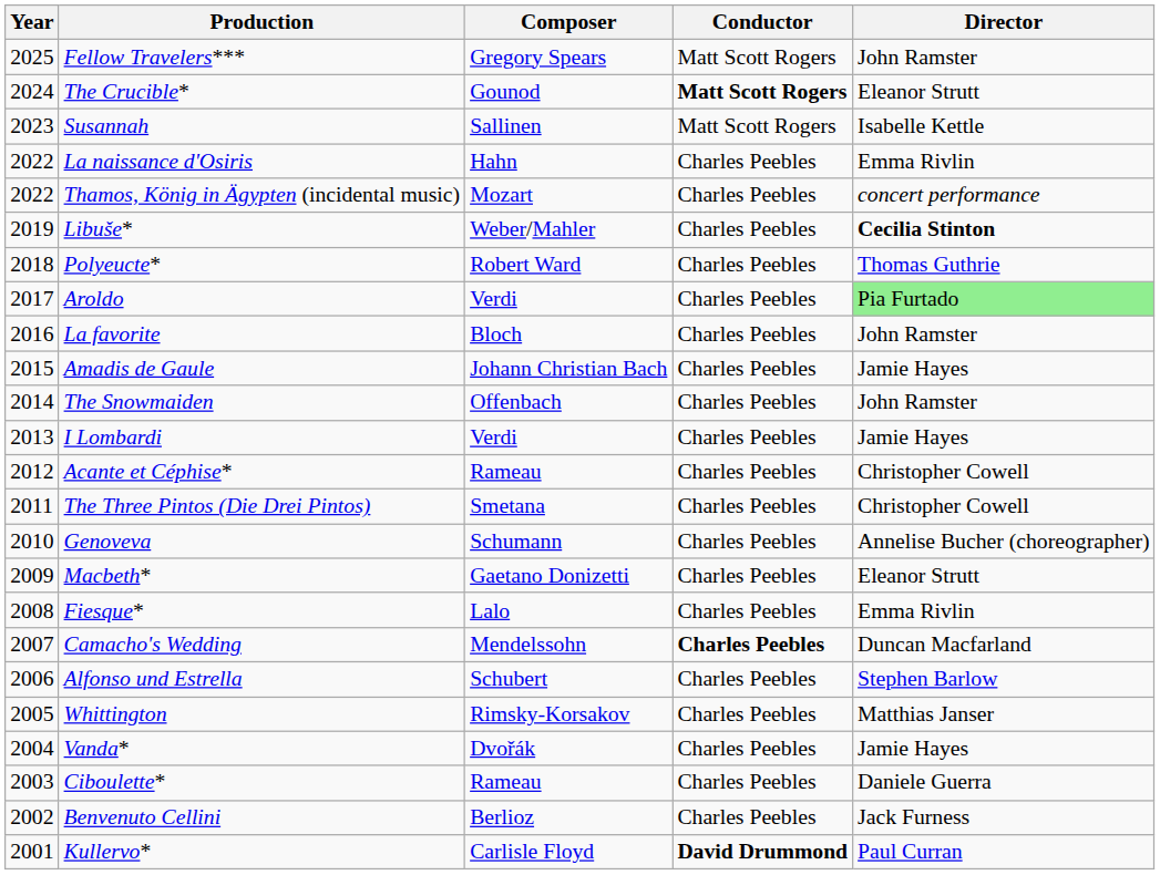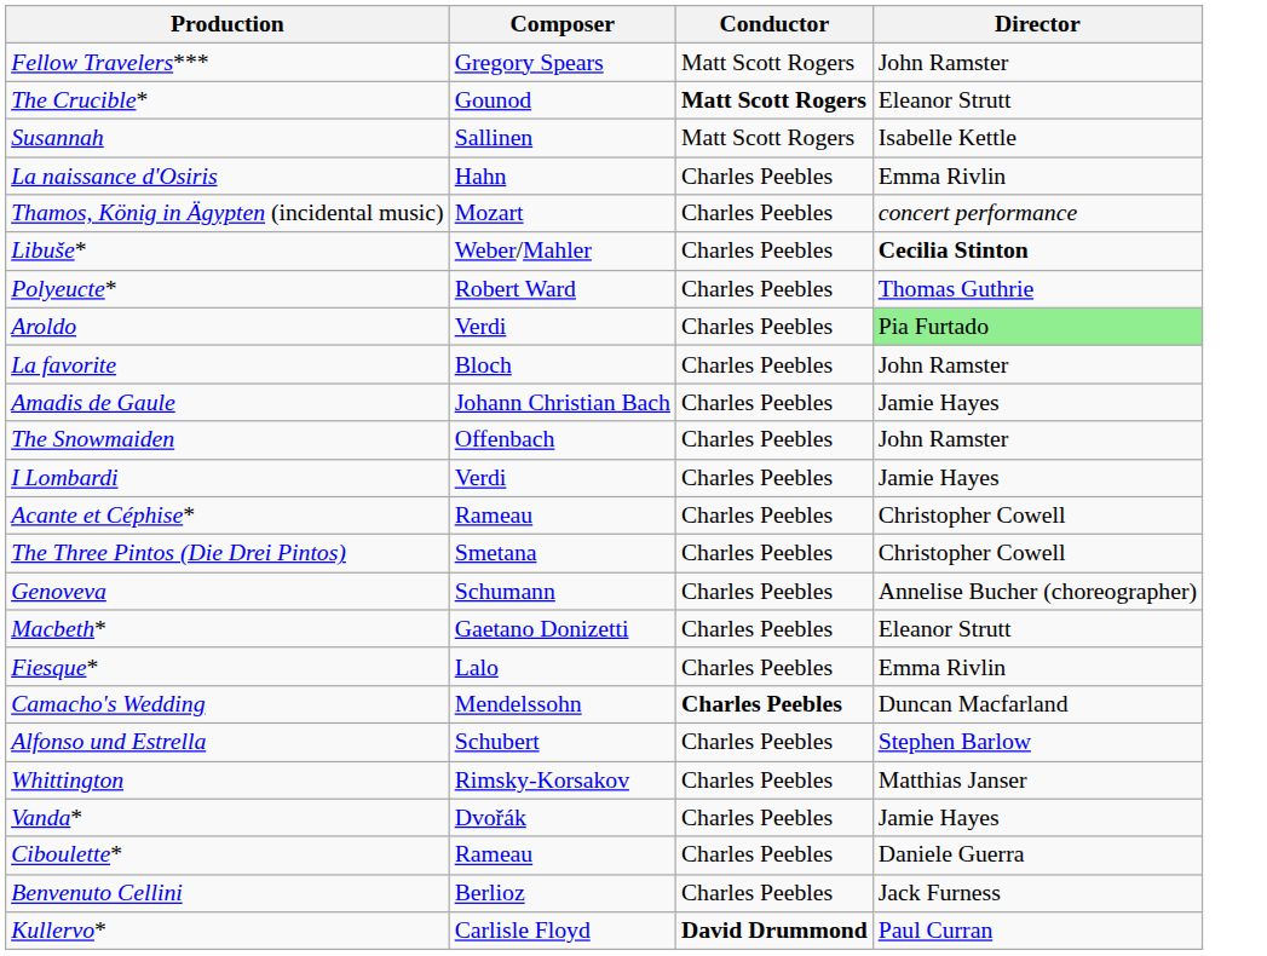 <table class="wikitable">
 <tr>
-<th>Year</th>
 <th>Production</th>
 <th>Composer</th>
 <th>Conductor</th>
 <th>Director</th>
 </tr>
 <tr>
-<td>2025</td>
 <td><em><a href='#'>Fellow Travelers</a></em>***</td>
 <td><a href='#'>Gregory Spears</a></td>
 <td>Matt Scott Rogers</td>
 <td>John Ramster</td>
 </tr>
 <tr>
-<td>2024</td>
 <td><em><a href='#'>The Crucible</a></em>*</td>
 <td><a href='#'>Gounod</a></td>
 <td><strong>Matt Scott Rogers</strong></td>
 <td>Eleanor Strutt</td>
 </tr>
 <tr>
-<td>2023</td>
 <td><em><a href='#'>Susannah</a></em></td>
 <td><a href='#'>Sallinen</a></td>
 <td>Matt Scott Rogers</td>
 <td>Isabelle Kettle</td>
 </tr>
 <tr>
-<td>2022</td>
 <td><em><a href='#'>La naissance d'Osiris</a></em></td>
 <td><a href='#'>Hahn</a></td>
 <td>Charles Peebles</td>
 <td>Emma Rivlin</td>
 </tr>
 <tr>
-<td>2022</td>
 <td><em><a href='#'>Thamos, König in Ägypten</a></em> (incidental music)</td>
 <td><a href='#'>Mozart</a></td>
 <td>Charles Peebles</td>
 <td><em>concert performance</em></td>
 </tr>
 <tr>
-<td>2019</td>
 <td><em><a href='#'>Libuše</a></em>*</td>
 <td><a href='#'>Weber</a>/<a href='#'>Mahler</a></td>
 <td>Charles Peebles</td>
 <td><strong>Cecilia Stinton</strong></td>
 </tr>
 <tr>
-<td>2018</td>
 <td><em><a href='#'>Polyeucte</a></em>*</td>
 <td><a href='#'>Robert Ward</a></td>
 <td>Charles Peebles</td>
 <td><a href='#'>Thomas Guthrie</a></td>
 </tr>
 <tr>
-<td>2017</td>
 <td><em><a href='#'>Aroldo</a></em></td>
 <td><a href='#'>Verdi</a></td>
 <td>Charles Peebles</td>
 <td style="background: lightgreen;">Pia Furtado</td>
 </tr>
 <tr>
-<td>2016</td>
 <td><em><a href='#'>La favorite</a></em></td>
 <td><a href='#'>Bloch</a></td>
 <td>Charles Peebles</td>
 <td>John Ramster</td>
 </tr>
 <tr>
-<td>2015</td>
 <td><a href='#'><em>Amadis de Gaule</em></a></td>
 <td><a href='#'>Johann Christian Bach</a></td>
 <td>Charles Peebles</td>
 <td>Jamie Hayes</td>
 </tr>
 <tr>
-<td>2014</td>
 <td><a href='#'><em>The Snowmaiden</em></a></td>
 <td><a href='#'>Offenbach</a></td>
 <td>Charles Peebles</td>
 <td>John Ramster</td>
 </tr>
 <tr>
-<td>2013</td>
 <td><a href='#'><em>I Lombardi</em></a></td>
 <td><a href='#'>Verdi</a></td>
 <td>Charles Peebles</td>
 <td>Jamie Hayes</td>
 </tr>
 <tr>
-<td>2012</td>
 <td><em><a href='#'>Acante et Céphise</a></em>*</td>
 <td><a href='#'>Rameau</a></td>
 <td>Charles Peebles</td>
 <td>Christopher Cowell</td>
 </tr>
 <tr>
-<td>2011</td>
 <td><em><a href='#'>The Three Pintos (Die Drei Pintos)</a></em></td>
 <td><a href='#'>Smetana</a></td>
 <td>Charles Peebles</td>
 <td>Christopher Cowell</td>
 </tr>
 <tr>
-<td>2010</td>
 <td><em><a href='#'>Genoveva</a></em></td>
 <td><a href='#'>Schumann</a></td>
 <td>Charles Peebles</td>
 <td>Annelise Bucher (choreographer)</td>
 </tr>
 <tr>
-<td>2009</td>
 <td><em><a href='#'>Macbeth</a></em>*</td>
 <td><a href='#'>Gaetano Donizetti</a></td>
 <td>Charles Peebles</td>
 <td>Eleanor Strutt</td>
 </tr>
 <tr>
-<td>2008</td>
 <td><em><a href='#'>Fiesque</a></em>*</td>
 <td><a href='#'>Lalo</a></td>
 <td>Charles Peebles</td>
 <td>Emma Rivlin</td>
 </tr>
 <tr>
-<td>2007</td>
 <td><em><a href='#'>Camacho's Wedding</a></em></td>
 <td><a href='#'>Mendelssohn</a></td>
 <td><strong>Charles Peebles</strong></td>
 <td>Duncan Macfarland</td>
 </tr>
 <tr>
-<td>2006</td>
 <td><em><a href='#'>Alfonso und Estrella</a></em></td>
 <td><a href='#'>Schubert</a></td>
 <td>Charles Peebles</td>
 <td><a href='#'>Stephen Barlow</a></td>
 </tr>
 <tr>
-<td>2005</td>
 <td><em><a href='#'>Whittington</a></em></td>
 <td><a href='#'>Rimsky-Korsakov</a></td>
 <td>Charles Peebles</td>
 <td>Matthias Janser</td>
 </tr>
 <tr>
-<td>2004</td>
 <td><em><a href='#'>Vanda</a></em>*</td>
 <td><a href='#'>Dvořák</a></td>
 <td>Charles Peebles</td>
 <td>Jamie Hayes</td>
 </tr>
 <tr>
-<td>2003</td>
 <td><em><a href='#'>Ciboulette</a></em>*</td>
 <td><a href='#'>Rameau</a></td>
 <td>Charles Peebles</td>
 <td>Daniele Guerra</td>
 </tr>
 <tr>
-<td>2002</td>
 <td><em><a href='#'>Benvenuto Cellini</a></em></td>
 <td><a href='#'>Berlioz</a></td>
 <td>Charles Peebles</td>
 <td>Jack Furness</td>
 </tr>
 <tr>
-<td>2001</td>
 <td><em><a href='#'>Kullervo</a></em>*</td>
 <td><a href='#'>Carlisle Floyd</a></td>
 <td><strong>David Drummond</strong></td>
 <td><a href='#'>Paul Curran</a></td>
 </tr>
 </table>
